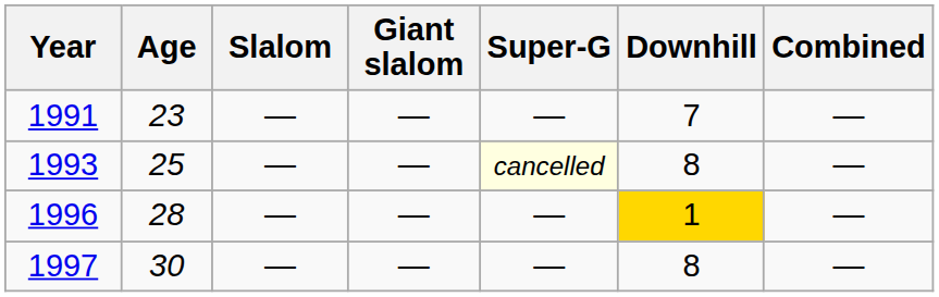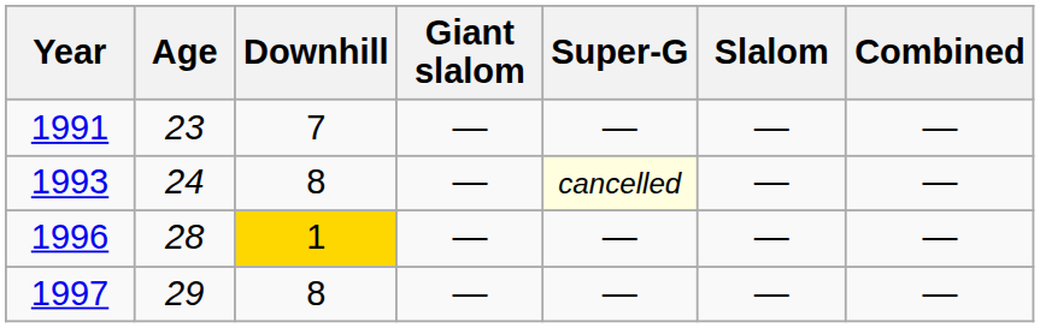 <table class=wikitable style="text-align:center">
 <tr>
 <th>  Year  </th>
 <th> Age </th>
-<th> Slalom </th>
+<th>Downhill</th>
 <th> Giant <br> slalom </th>
 <th>Super-G</th>
-<th>Downhill</th>
+<th> Slalom </th>
 <th>Combined</th>
 </tr>
 <tr>
 <td><a href='#'>1991</a></td>
 <td><em>23</em></td>
+<td>7</td>
 <td>—</td>
 <td>—</td>
 <td>—</td>
-<td>7</td>
 <td>—</td>
 </tr>
 <tr>
 <td><a href='#'>1993</a></td>
-<td><em>25</em></td>
-<td>—</td>
+<td><em>24</em></td>
+<td>8</td>
 <td>—</td>
 <td style="background: lightyellow;"><small><em>cancelled</em></small></td>
-<td>8</td>
+<td>—</td>
 <td>—</td>
 </tr>
 <tr>
 <td><a href='#'>1996</a></td>
 <td><em>28</em></td>
+<td style="background:gold">1</td>
 <td>—</td>
 <td>—</td>
 <td>—</td>
-<td style="background:gold">1</td>
 <td>—</td>
 </tr>
 <tr>
 <td><a href='#'>1997</a></td>
-<td><em>30</em></td>
+<td><em>29</em></td>
+<td>8</td>
 <td>—</td>
 <td>—</td>
 <td>—</td>
-<td>8</td>
 <td>—</td>
 </tr>
 </table>
